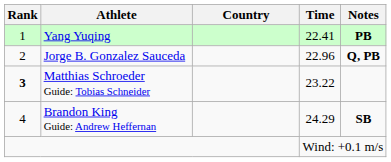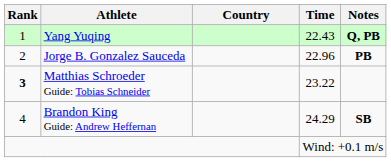 <table class="wikitable sortable" style="text-align:center">
 <tr>
 <th>Rank</th>
 <th style="width:180px">Athlete</th>
 <th style="width:125px">Country</th>
 <th>Time</th>
 <th>Notes</th>
 </tr>
 <tr style="background:#cfc;">
 <td>1</td>
 <td style="text-align:left;"><a href='#'>Yang Yuqing</a></td>
 <td style="text-align:left;"></td>
-<td>22.41</td>
-<td><strong>PB</strong></td>
+<td>22.43</td>
+<td><strong>Q, PB</strong></td>
 </tr>
 <tr>
 <td>2</td>
 <td style="text-align:left;"><a href='#'>Jorge B. Gonzalez Sauceda</a></td>
 <td style="text-align:left;"></td>
 <td>22.96</td>
-<td><strong>Q, PB</strong></td>
+<td><strong>PB</strong></td>
 </tr>
 <tr>
 <td><strong>3</strong></td>
 <td style="text-align:left;"><a href='#'>Matthias Schroeder</a><br><small>Guide: <a href='#'>Tobias Schneider</a></small></td>
 <td style="text-align:left;"></td>
 <td>23.22</td>
 <td></td>
 </tr>
 <tr>
 <td>4</td>
 <td style="text-align:left;"><a href='#'>Brandon King</a><br><small>Guide: <a href='#'>Andrew Heffernan</a></small></td>
 <td style="text-align:left;"></td>
 <td>24.29</td>
 <td><strong>SB</strong></td>
 </tr>
 <tr class="sortbottom">
 <td colspan="3"></td>
 <td colspan="2">Wind: +0.1 m/s</td>
 </tr>
 </table>
